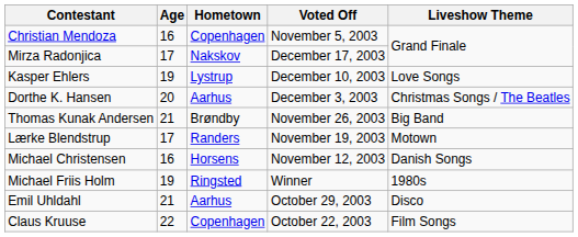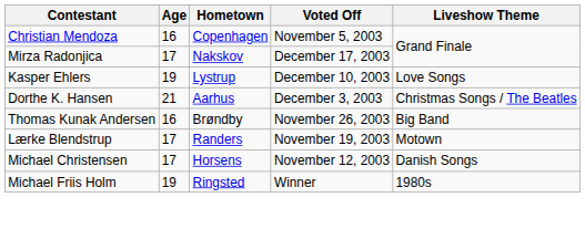 <table class="wikitable" style="font-size:95%;">
 <tr>
 <th>Contestant</th>
 <th>Age</th>
 <th>Hometown</th>
 <th>Voted Off</th>
 <th>Liveshow Theme</th>
 </tr>
 <tr>
 <td><a href='#'>Christian Mendoza</a></td>
 <td>16</td>
 <td><a href='#'>Copenhagen</a></td>
 <td>November 5, 2003</td>
 <td rowspan="2">Grand Finale</td>
 </tr>
 <tr>
 <td>Mirza Radonjica</td>
 <td>17</td>
 <td><a href='#'>Nakskov</a></td>
 <td>December 17, 2003</td>
 </tr>
 <tr>
 <td>Kasper Ehlers</td>
 <td>19</td>
 <td><a href='#'>Lystrup</a></td>
 <td>December 10, 2003</td>
 <td>Love Songs</td>
 </tr>
 <tr>
 <td>Dorthe K. Hansen</td>
-<td>20</td>
+<td>21</td>
 <td><a href='#'>Aarhus</a></td>
 <td>December 3, 2003</td>
 <td>Christmas Songs / <a href='#'>The Beatles</a></td>
 </tr>
 <tr>
 <td>Thomas Kunak Andersen</td>
-<td>21</td>
+<td>16</td>
 <td>Brøndby</td>
 <td>November 26, 2003</td>
 <td>Big Band</td>
 </tr>
 <tr>
 <td>Lærke Blendstrup</td>
 <td>17</td>
 <td><a href='#'>Randers</a></td>
 <td>November 19, 2003</td>
 <td>Motown</td>
 </tr>
 <tr>
 <td>Michael Christensen</td>
-<td>16</td>
+<td>17</td>
 <td><a href='#'>Horsens</a></td>
 <td>November 12, 2003</td>
 <td>Danish Songs</td>
 </tr>
 <tr>
 <td>Michael Friis Holm</td>
 <td>19</td>
 <td><a href='#'>Ringsted</a></td>
 <td>Winner</td>
 <td>1980s</td>
 </tr>
-<tr>
-<td>Emil Uhldahl</td>
-<td>21</td>
-<td><a href='#'>Aarhus</a></td>
-<td>October 29, 2003</td>
-<td>Disco</td>
-</tr>
-<tr>
-<td>Claus Kruuse</td>
-<td>22</td>
-<td><a href='#'>Copenhagen</a></td>
-<td>October 22, 2003</td>
-<td>Film Songs</td>
-</tr>
 </table>
